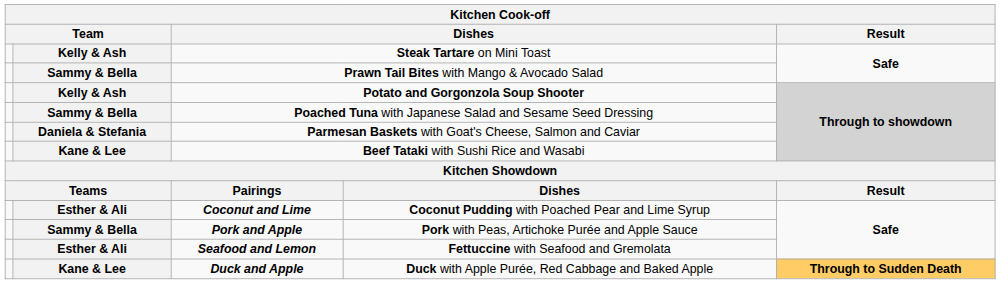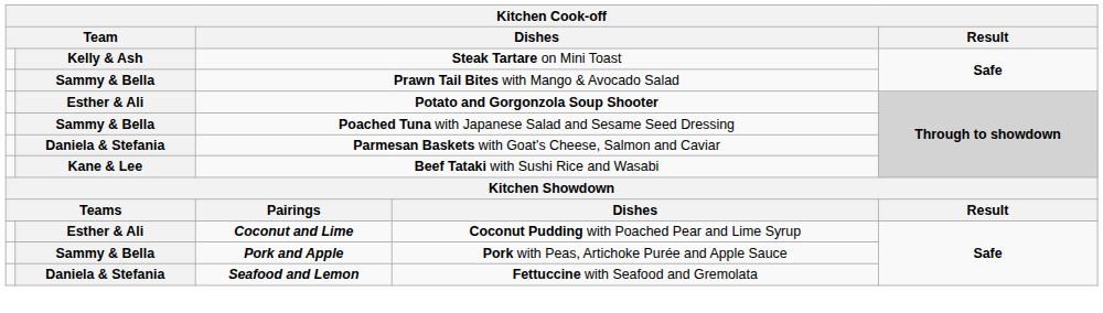 <table class="wikitable plainrowheaders" style="text-align:center; font-size:90%; width:80em; margin:1em auto;">
 <tr>
 <th colspan=5>Kitchen Cook-off</th>
 </tr>
 <tr>
 <th colspan="2">Team</th>
 <th colspan="2">Dishes</th>
 <th>Result</th>
 </tr>
 <tr>
 <td></td>
 <th>Kelly & Ash</th>
 <td colspan="2"><strong>Steak Tartare</strong> on Mini Toast</td>
 <td rowspan=2><strong>Safe</strong></td>
 </tr>
 <tr>
 <td></td>
 <th>Sammy & Bella</th>
 <td colspan="2"><strong>Prawn Tail Bites</strong> with Mango & Avocado Salad</td>
 </tr>
 <tr>
 <td></td>
-<th>Kelly & Ash</th>
+<th>Esther & Ali</th>
 <td colspan="2"><strong>Potato and Gorgonzola Soup Shooter</strong></td>
 <td align=centre bgcolor=lightgray rowspan=4><strong>Through to showdown</strong></td>
 </tr>
 <tr>
 <td></td>
 <th>Sammy & Bella</th>
 <td colspan="2"><strong>Poached Tuna</strong> with Japanese Salad and Sesame Seed Dressing</td>
 </tr>
 <tr>
 <td></td>
 <th>Daniela & Stefania</th>
 <td colspan="2"><strong>Parmesan Baskets</strong> with Goat's Cheese, Salmon and Caviar</td>
 </tr>
 <tr>
 <td></td>
 <th>Kane & Lee</th>
 <td colspan="2"><strong>Beef Tataki</strong> with Sushi Rice and Wasabi</td>
 </tr>
 <tr>
 <th colspan=5>Kitchen Showdown</th>
 </tr>
 <tr>
 <th colspan="2">Teams</th>
 <th>Pairings</th>
 <th>Dishes</th>
 <th>Result</th>
 </tr>
 <tr>
 <td></td>
 <th>Esther & Ali</th>
 <td><strong><em>Coconut and Lime</em></strong></td>
 <td><strong>Coconut Pudding</strong> with Poached Pear and Lime Syrup</td>
 <td align=centre rowspan=3><strong>Safe</strong></td>
 </tr>
 <tr>
 <td></td>
 <th>Sammy & Bella</th>
 <td><strong><em>Pork and Apple</em></strong></td>
 <td><strong>Pork</strong> with Peas, Artichoke Purée and Apple Sauce</td>
 </tr>
 <tr>
 <td></td>
-<th>Esther & Ali</th>
+<th>Daniela & Stefania</th>
 <td><strong><em>Seafood and Lemon</em></strong></td>
 <td><strong>Fettuccine</strong> with Seafood and Gremolata</td>
 </tr>
-<tr>
-<td></td>
-<th>Kane & Lee</th>
-<td><strong><em>Duck and Apple</em></strong></td>
-<td><strong>Duck</strong> with Apple Purée, Red Cabbage and Baked Apple</td>
-<td align=centre bgcolor=#FFCC66><strong>Through to Sudden Death</strong></td>
-</tr>
 </table>
